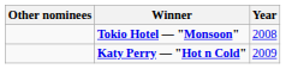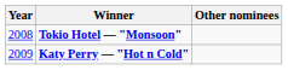 <table class="wikitable">
 <tr>
+<th>Year</th>
+<th>Winner</th>
 <th>Other nominees</th>
-<th>Winner</th>
-<th>Year</th>
 </tr>
 <tr>
+<td><a href='#'>2008</a></td>
+<td><strong><a href='#'>Tokio Hotel</a> — "<a href='#'>Monsoon</a>"</strong></td>
 <td></td>
-<td><strong><a href='#'>Tokio Hotel</a> — "<a href='#'>Monsoon</a>"</strong></td>
-<td><a href='#'>2008</a></td>
 </tr>
 <tr>
+<td><a href='#'>2009</a></td>
+<td><strong><a href='#'>Katy Perry</a> — "<a href='#'>Hot n Cold</a>"</strong></td>
 <td></td>
-<td><strong><a href='#'>Katy Perry</a> — "<a href='#'>Hot n Cold</a>"</strong></td>
-<td><a href='#'>2009</a></td>
 </tr>
 </table>
